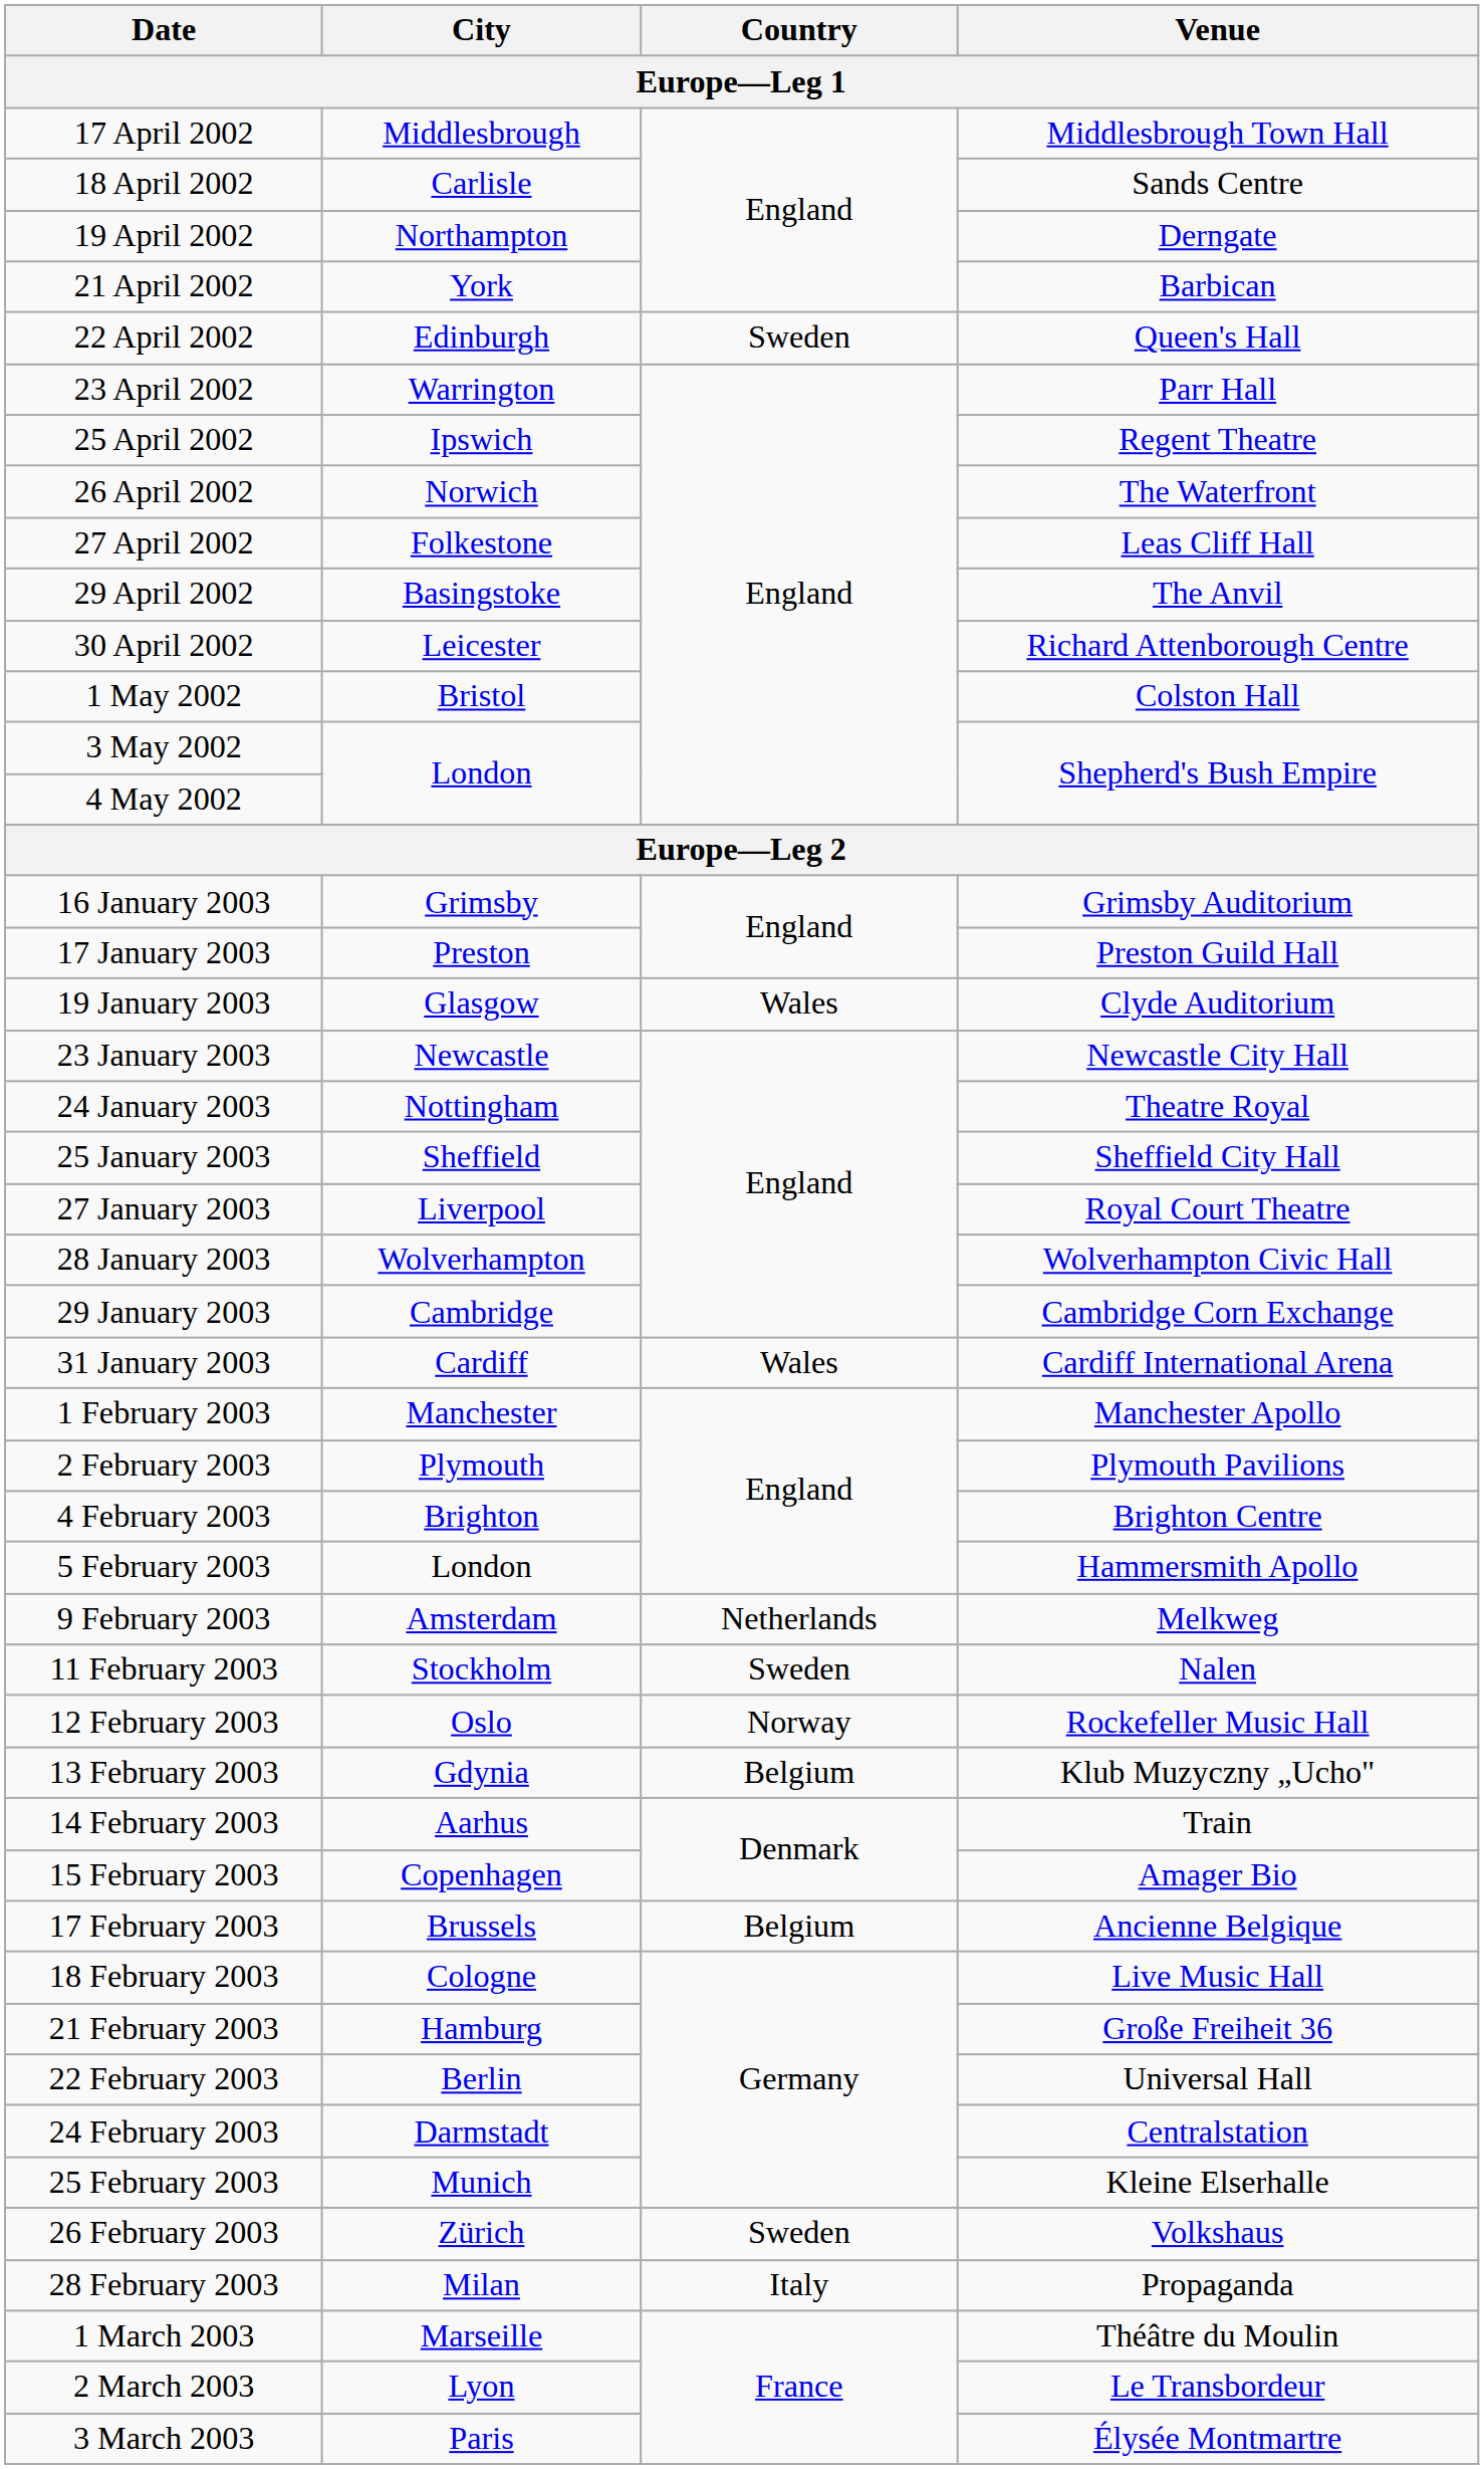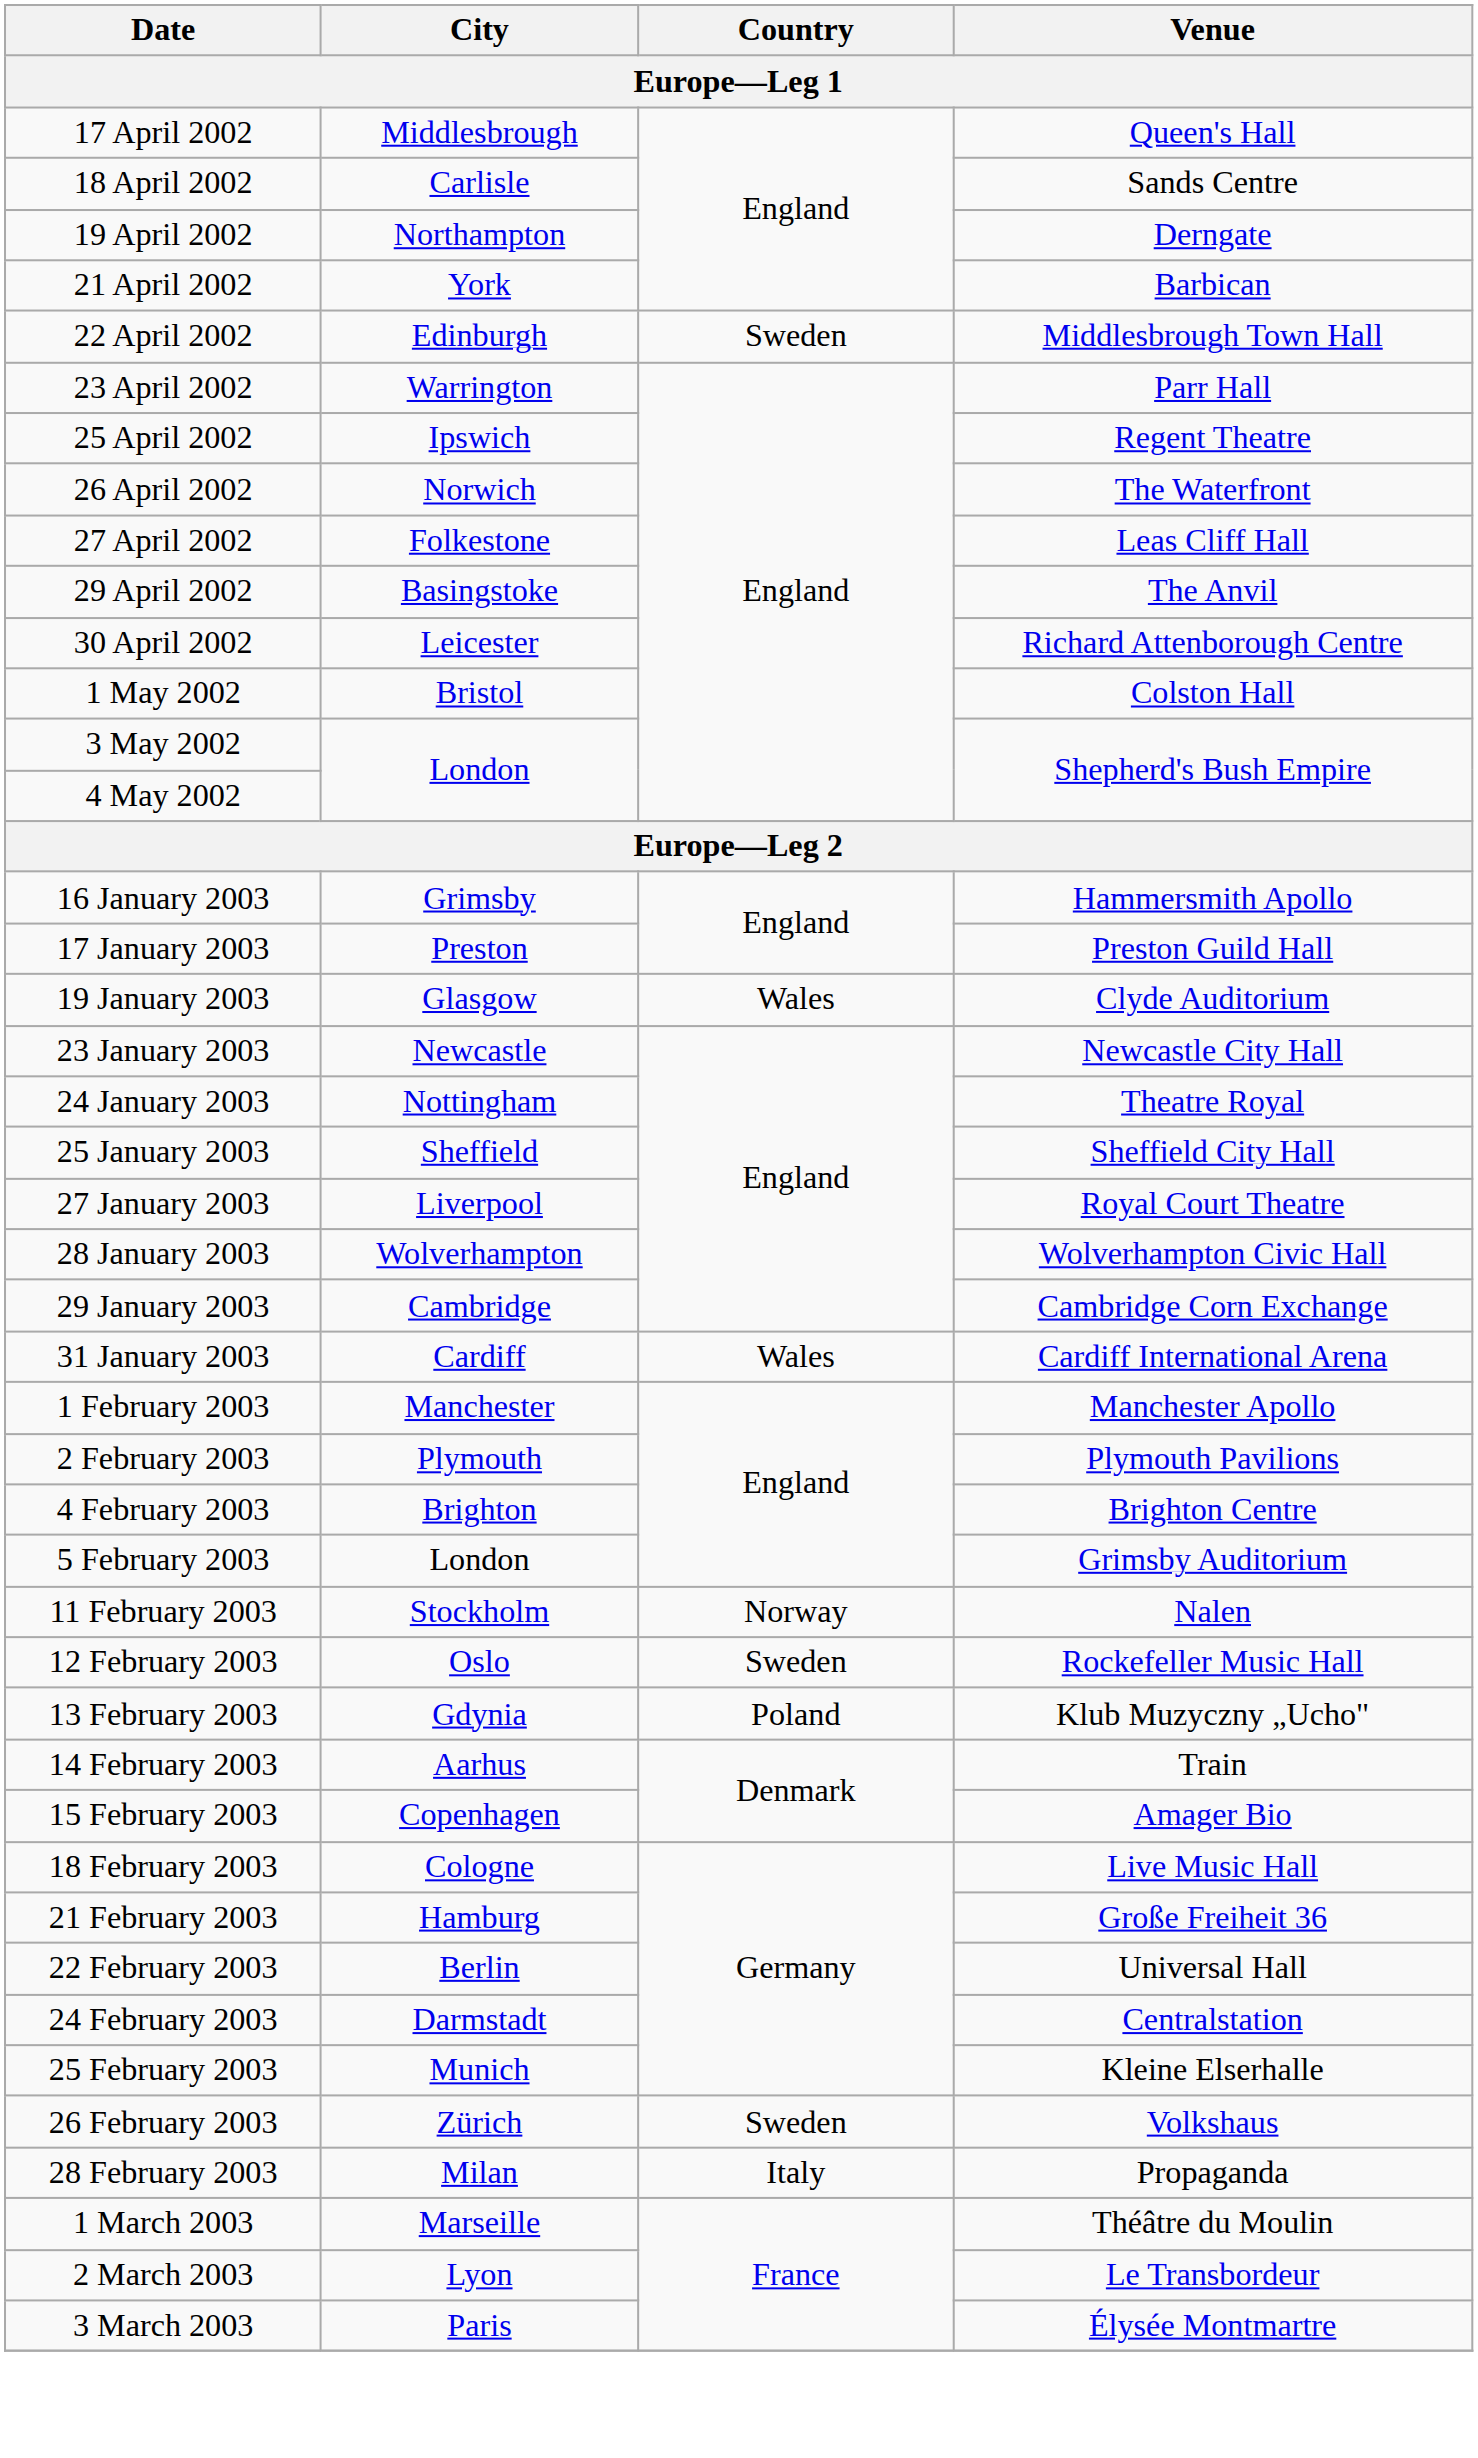 <table class="wikitable" style="text-align:center;">
 <tr>
 <th style="width:150px;">Date</th>
 <th style="width:150px;">City</th>
 <th style="width:150px;">Country</th>
 <th style="width:250px;">Venue</th>
 </tr>
 <tr>
 <th colspan="4">Europe—Leg 1</th>
 </tr>
 <tr>
 <td>17 April 2002</td>
 <td><a href='#'>Middlesbrough</a></td>
 <td rowspan="4">England</td>
-<td><a href='#'>Middlesbrough Town Hall</a></td>
+<td><a href='#'>Queen's Hall</a></td>
 </tr>
 <tr>
 <td>18 April 2002</td>
 <td><a href='#'>Carlisle</a></td>
 <td>Sands Centre</td>
 </tr>
 <tr>
 <td>19 April 2002</td>
 <td><a href='#'>Northampton</a></td>
 <td><a href='#'>Derngate</a></td>
 </tr>
 <tr>
 <td>21 April 2002</td>
 <td><a href='#'>York</a></td>
 <td><a href='#'>Barbican</a></td>
 </tr>
 <tr>
 <td>22 April 2002</td>
 <td><a href='#'>Edinburgh</a></td>
 <td>Sweden</td>
-<td><a href='#'>Queen's Hall</a></td>
+<td><a href='#'>Middlesbrough Town Hall</a></td>
 </tr>
 <tr>
 <td>23 April 2002</td>
 <td><a href='#'>Warrington</a></td>
 <td rowspan="9">England</td>
 <td><a href='#'>Parr Hall</a></td>
 </tr>
 <tr>
 <td>25 April 2002</td>
 <td><a href='#'>Ipswich</a></td>
 <td><a href='#'>Regent Theatre</a></td>
 </tr>
 <tr>
 <td>26 April 2002</td>
 <td><a href='#'>Norwich</a></td>
 <td><a href='#'>The Waterfront</a></td>
 </tr>
 <tr>
 <td>27 April 2002</td>
 <td><a href='#'>Folkestone</a></td>
 <td><a href='#'>Leas Cliff Hall</a></td>
 </tr>
 <tr>
 <td>29 April 2002</td>
 <td><a href='#'>Basingstoke</a></td>
 <td><a href='#'>The Anvil</a></td>
 </tr>
 <tr>
 <td>30 April 2002</td>
 <td><a href='#'>Leicester</a></td>
 <td><a href='#'>Richard Attenborough Centre</a></td>
 </tr>
 <tr>
 <td>1 May 2002</td>
 <td><a href='#'>Bristol</a></td>
 <td><a href='#'>Colston Hall</a></td>
 </tr>
 <tr>
 <td>3 May 2002</td>
 <td rowspan="2"><a href='#'>London</a></td>
 <td rowspan="2"><a href='#'>Shepherd's Bush Empire</a></td>
 </tr>
 <tr>
 <td>4 May 2002</td>
 </tr>
 <tr>
 <th colspan="4">Europe—Leg 2</th>
 </tr>
 <tr>
 <td>16 January 2003</td>
 <td><a href='#'>Grimsby</a></td>
 <td rowspan="2">England</td>
-<td><a href='#'>Grimsby Auditorium</a></td>
+<td><a href='#'>Hammersmith Apollo</a></td>
 </tr>
 <tr>
 <td>17 January 2003</td>
 <td><a href='#'>Preston</a></td>
 <td><a href='#'>Preston Guild Hall</a></td>
 </tr>
 <tr>
 <td>19 January 2003</td>
 <td><a href='#'>Glasgow</a></td>
 <td>Wales</td>
 <td><a href='#'>Clyde Auditorium</a></td>
 </tr>
 <tr>
 <td>23 January 2003</td>
 <td><a href='#'>Newcastle</a></td>
 <td rowspan="6">England</td>
 <td><a href='#'>Newcastle City Hall</a></td>
 </tr>
 <tr>
 <td>24 January 2003</td>
 <td><a href='#'>Nottingham</a></td>
 <td><a href='#'>Theatre Royal</a></td>
 </tr>
 <tr>
 <td>25 January 2003</td>
 <td><a href='#'>Sheffield</a></td>
 <td><a href='#'>Sheffield City Hall</a></td>
 </tr>
 <tr>
 <td>27 January 2003</td>
 <td><a href='#'>Liverpool</a></td>
 <td><a href='#'>Royal Court Theatre</a></td>
 </tr>
 <tr>
 <td>28 January 2003</td>
 <td><a href='#'>Wolverhampton</a></td>
 <td><a href='#'>Wolverhampton Civic Hall</a></td>
 </tr>
 <tr>
 <td>29 January 2003</td>
 <td><a href='#'>Cambridge</a></td>
 <td><a href='#'>Cambridge Corn Exchange</a></td>
 </tr>
 <tr>
 <td>31 January 2003</td>
 <td><a href='#'>Cardiff</a></td>
 <td>Wales</td>
 <td><a href='#'>Cardiff International Arena</a></td>
 </tr>
 <tr>
 <td>1 February 2003</td>
 <td><a href='#'>Manchester</a></td>
 <td rowspan="4">England</td>
 <td><a href='#'>Manchester Apollo</a></td>
 </tr>
 <tr>
 <td>2 February 2003</td>
 <td><a href='#'>Plymouth</a></td>
 <td><a href='#'>Plymouth Pavilions</a></td>
 </tr>
 <tr>
 <td>4 February 2003</td>
 <td><a href='#'>Brighton</a></td>
 <td><a href='#'>Brighton Centre</a></td>
 </tr>
 <tr>
 <td>5 February 2003</td>
 <td>London</td>
-<td><a href='#'>Hammersmith Apollo</a></td>
-</tr>
-<tr>
-<td>9 February 2003</td>
-<td><a href='#'>Amsterdam</a></td>
-<td>Netherlands</td>
-<td><a href='#'>Melkweg</a></td>
+<td><a href='#'>Grimsby Auditorium</a></td>
 </tr>
 <tr>
 <td>11 February 2003</td>
 <td><a href='#'>Stockholm</a></td>
-<td>Sweden</td>
+<td>Norway</td>
 <td><a href='#'>Nalen</a></td>
 </tr>
 <tr>
 <td>12 February 2003</td>
 <td><a href='#'>Oslo</a></td>
-<td>Norway</td>
+<td>Sweden</td>
 <td><a href='#'>Rockefeller Music Hall</a></td>
 </tr>
 <tr>
 <td>13 February 2003</td>
 <td><a href='#'>Gdynia</a></td>
-<td>Belgium</td>
+<td>Poland</td>
 <td>Klub Muzyczny „Ucho"</td>
 </tr>
 <tr>
 <td>14 February 2003</td>
 <td><a href='#'>Aarhus</a></td>
 <td rowspan="2">Denmark</td>
 <td>Train</td>
 </tr>
 <tr>
 <td>15 February 2003</td>
 <td><a href='#'>Copenhagen</a></td>
 <td><a href='#'>Amager Bio</a></td>
-</tr>
-<tr>
-<td>17 February 2003</td>
-<td><a href='#'>Brussels</a></td>
-<td>Belgium</td>
-<td><a href='#'>Ancienne Belgique</a></td>
 </tr>
 <tr>
 <td>18 February 2003</td>
 <td><a href='#'>Cologne</a></td>
 <td rowspan="5">Germany</td>
 <td><a href='#'>Live Music Hall</a></td>
 </tr>
 <tr>
 <td>21 February 2003</td>
 <td><a href='#'>Hamburg</a></td>
 <td><a href='#'>Große Freiheit 36</a></td>
 </tr>
 <tr>
 <td>22 February 2003</td>
 <td><a href='#'>Berlin</a></td>
 <td>Universal Hall</td>
 </tr>
 <tr>
 <td>24 February 2003</td>
 <td><a href='#'>Darmstadt</a></td>
 <td><a href='#'>Centralstation</a></td>
 </tr>
 <tr>
 <td>25 February 2003</td>
 <td><a href='#'>Munich</a></td>
 <td>Kleine Elserhalle</td>
 </tr>
 <tr>
 <td>26 February 2003</td>
 <td><a href='#'>Zürich</a></td>
 <td>Sweden</td>
 <td><a href='#'>Volkshaus</a></td>
 </tr>
 <tr>
 <td>28 February 2003</td>
 <td><a href='#'>Milan</a></td>
 <td>Italy</td>
 <td>Propaganda</td>
 </tr>
 <tr>
 <td>1 March 2003</td>
 <td><a href='#'>Marseille</a></td>
 <td rowspan="3"><a href='#'>France</a></td>
 <td>Théâtre du Moulin</td>
 </tr>
 <tr>
 <td>2 March 2003</td>
 <td><a href='#'>Lyon</a></td>
 <td><a href='#'>Le Transbordeur</a></td>
 </tr>
 <tr>
 <td>3 March 2003</td>
 <td><a href='#'>Paris</a></td>
 <td><a href='#'>Élysée Montmartre</a></td>
 </tr>
 <tr>
 </tr>
 </table>
